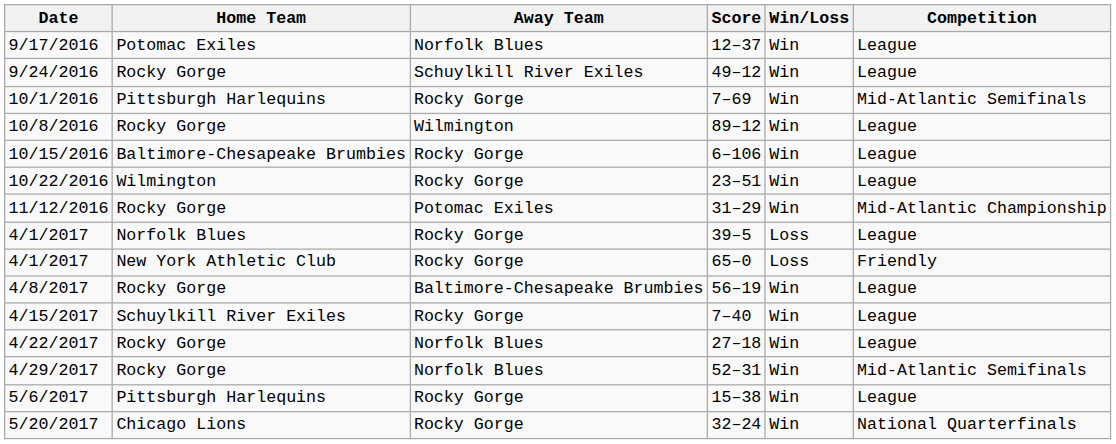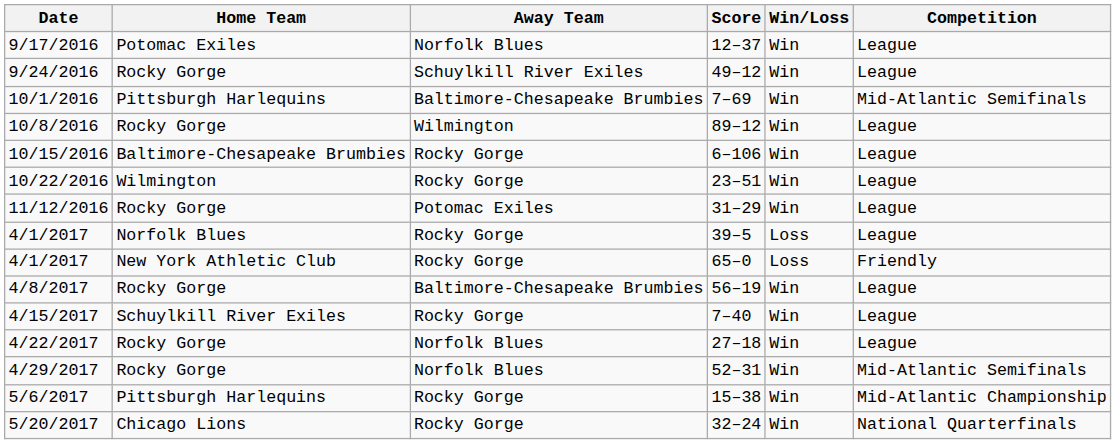 <table class="wikitable">
 <tr>
 <th>Date</th>
 <th>Home Team</th>
 <th>Away Team</th>
 <th>Score</th>
 <th>Win/Loss</th>
 <th>Competition</th>
 </tr>
 <tr>
 <td>9/17/2016</td>
 <td>Potomac Exiles</td>
 <td>Norfolk Blues</td>
 <td>12–37</td>
 <td>Win</td>
 <td>League</td>
 </tr>
 <tr>
 <td>9/24/2016</td>
 <td>Rocky Gorge</td>
 <td>Schuylkill River Exiles</td>
 <td>49–12</td>
 <td>Win</td>
 <td>League</td>
 </tr>
 <tr>
 <td>10/1/2016</td>
 <td>Pittsburgh Harlequins</td>
-<td>Rocky Gorge</td>
+<td>Baltimore-Chesapeake Brumbies</td>
 <td>7–69</td>
 <td>Win</td>
 <td>Mid-Atlantic Semifinals</td>
 </tr>
 <tr>
 <td>10/8/2016</td>
 <td>Rocky Gorge</td>
 <td>Wilmington</td>
 <td>89–12</td>
 <td>Win</td>
 <td>League</td>
 </tr>
 <tr>
 <td>10/15/2016</td>
 <td>Baltimore-Chesapeake Brumbies</td>
 <td>Rocky Gorge</td>
 <td>6–106</td>
 <td>Win</td>
 <td>League</td>
 </tr>
 <tr>
 <td>10/22/2016</td>
 <td>Wilmington</td>
 <td>Rocky Gorge</td>
 <td>23–51</td>
 <td>Win</td>
 <td>League</td>
 </tr>
 <tr>
 <td>11/12/2016</td>
 <td>Rocky Gorge</td>
 <td>Potomac Exiles</td>
 <td>31–29</td>
 <td>Win</td>
-<td>Mid-Atlantic Championship</td>
+<td>League</td>
 </tr>
 <tr>
 <td>4/1/2017</td>
 <td>Norfolk Blues</td>
 <td>Rocky Gorge</td>
 <td>39–5</td>
 <td>Loss</td>
 <td>League</td>
 </tr>
 <tr>
 <td>4/1/2017</td>
 <td>New York Athletic Club</td>
 <td>Rocky Gorge</td>
 <td>65–0</td>
 <td>Loss</td>
 <td>Friendly</td>
 </tr>
 <tr>
 <td>4/8/2017</td>
 <td>Rocky Gorge</td>
 <td>Baltimore-Chesapeake Brumbies</td>
 <td>56–19</td>
 <td>Win</td>
 <td>League</td>
 </tr>
 <tr>
 <td>4/15/2017</td>
 <td>Schuylkill River Exiles</td>
 <td>Rocky Gorge</td>
 <td>7–40</td>
 <td>Win</td>
 <td>League</td>
 </tr>
 <tr>
 <td>4/22/2017</td>
 <td>Rocky Gorge</td>
 <td>Norfolk Blues</td>
 <td>27–18</td>
 <td>Win</td>
 <td>League</td>
 </tr>
 <tr>
 <td>4/29/2017</td>
 <td>Rocky Gorge</td>
 <td>Norfolk Blues</td>
 <td>52–31</td>
 <td>Win</td>
 <td>Mid-Atlantic Semifinals</td>
 </tr>
 <tr>
 <td>5/6/2017</td>
 <td>Pittsburgh Harlequins</td>
 <td>Rocky Gorge</td>
 <td>15–38</td>
 <td>Win</td>
-<td>League</td>
+<td>Mid-Atlantic Championship</td>
 </tr>
 <tr>
 <td>5/20/2017</td>
 <td>Chicago Lions</td>
 <td>Rocky Gorge</td>
 <td>32–24</td>
 <td>Win</td>
 <td>National Quarterfinals</td>
 </tr>
 </table>
